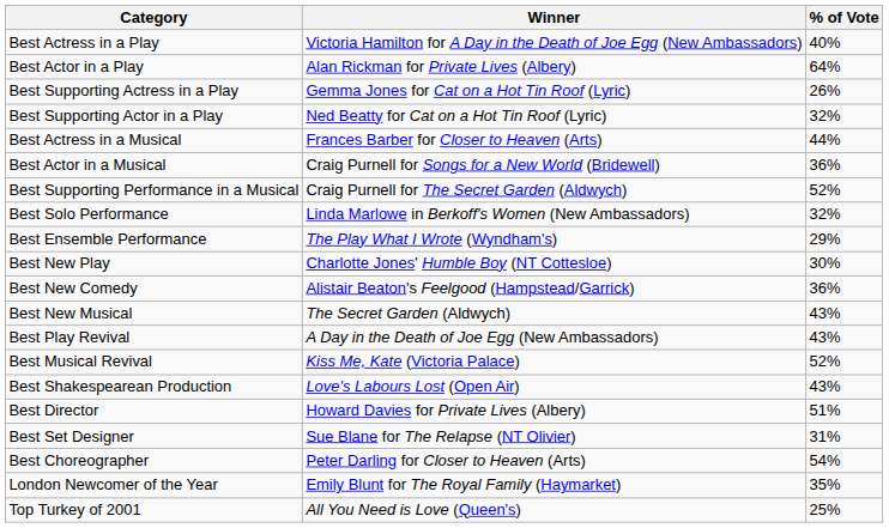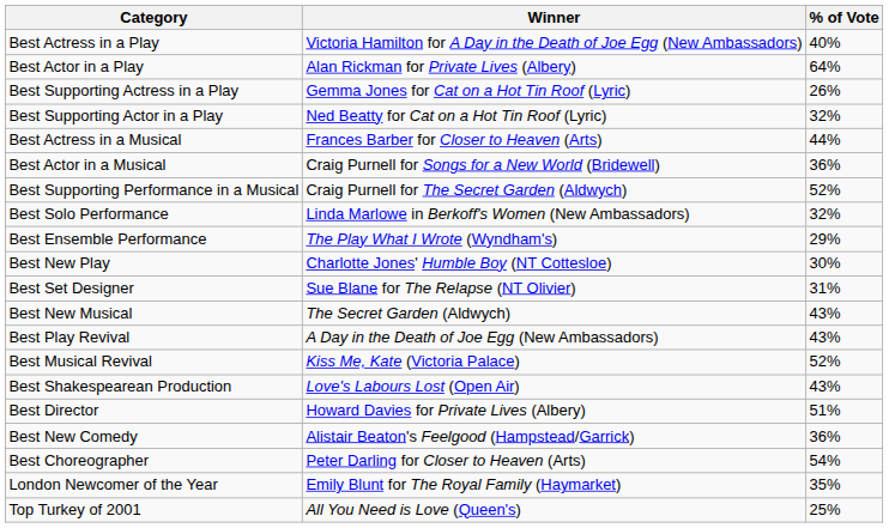 <table class="wikitable">
 <tr>
 <th>Category</th>
 <th>Winner</th>
 <th>% of Vote</th>
 </tr>
 <tr>
 <td>Best Actress in a Play</td>
 <td><a href='#'>Victoria Hamilton</a> for <em><a href='#'>A Day in the Death of Joe Egg</a></em> (<a href='#'>New Ambassadors</a>)</td>
 <td>40%</td>
 </tr>
 <tr>
 <td>Best Actor in a Play</td>
 <td><a href='#'>Alan Rickman</a> for <em><a href='#'>Private Lives</a></em> (<a href='#'>Albery</a>)</td>
 <td>64%</td>
 </tr>
 <tr>
 <td>Best Supporting Actress in a Play</td>
 <td><a href='#'>Gemma Jones</a> for <em><a href='#'>Cat on a Hot Tin Roof</a></em> (<a href='#'>Lyric</a>)</td>
 <td>26%</td>
 </tr>
 <tr>
 <td>Best Supporting Actor in a Play</td>
 <td><a href='#'>Ned Beatty</a> for <em>Cat on a Hot Tin Roof</em> (Lyric)</td>
 <td>32%</td>
 </tr>
 <tr>
 <td>Best Actress in a Musical</td>
 <td><a href='#'>Frances Barber</a> for <em><a href='#'>Closer to Heaven</a></em> (<a href='#'>Arts</a>)</td>
 <td>44%</td>
 </tr>
 <tr>
 <td>Best Actor in a Musical</td>
 <td>Craig Purnell for <em><a href='#'>Songs for a New World</a></em> (<a href='#'>Bridewell</a>)</td>
 <td>36%</td>
 </tr>
 <tr>
 <td>Best Supporting Performance in a Musical</td>
 <td>Craig Purnell for <em><a href='#'>The Secret Garden</a></em> (<a href='#'>Aldwych</a>)</td>
 <td>52%</td>
 </tr>
 <tr>
 <td>Best Solo Performance</td>
 <td><a href='#'>Linda Marlowe</a> in <em>Berkoff's Women</em> (New Ambassadors)</td>
 <td>32%</td>
 </tr>
 <tr>
 <td>Best Ensemble Performance</td>
 <td><em><a href='#'>The Play What I Wrote</a></em> (<a href='#'>Wyndham's</a>)</td>
 <td>29%</td>
 </tr>
 <tr>
 <td>Best New Play</td>
 <td><a href='#'>Charlotte Jones</a>' <em><a href='#'>Humble Boy</a></em> (<a href='#'>NT Cottesloe</a>)</td>
 <td>30%</td>
 </tr>
 <tr>
-<td>Best New Comedy</td>
-<td><a href='#'>Alistair Beaton</a>'s <em>Feelgood</em> (<a href='#'>Hampstead</a>/<a href='#'>Garrick</a>)</td>
-<td>36%</td>
+<td>Best Set Designer</td>
+<td><a href='#'>Sue Blane</a> for <em>The Relapse</em> (<a href='#'>NT Olivier</a>)</td>
+<td>31%</td>
 </tr>
 <tr>
 <td>Best New Musical</td>
 <td><em>The Secret Garden</em> (Aldwych)</td>
 <td>43%</td>
 </tr>
 <tr>
 <td>Best Play Revival</td>
 <td><em>A Day in the Death of Joe Egg</em> (New Ambassadors)</td>
 <td>43%</td>
 </tr>
 <tr>
 <td>Best Musical Revival</td>
 <td><em><a href='#'>Kiss Me, Kate</a></em> (<a href='#'>Victoria Palace</a>)</td>
 <td>52%</td>
 </tr>
 <tr>
 <td>Best Shakespearean Production</td>
 <td><em><a href='#'>Love's Labours Lost</a></em> (<a href='#'>Open Air</a>)</td>
 <td>43%</td>
 </tr>
 <tr>
 <td>Best Director</td>
 <td><a href='#'>Howard Davies</a> for <em>Private Lives</em> (Albery)</td>
 <td>51%</td>
 </tr>
 <tr>
-<td>Best Set Designer</td>
-<td><a href='#'>Sue Blane</a> for <em>The Relapse</em> (<a href='#'>NT Olivier</a>)</td>
-<td>31%</td>
+<td>Best New Comedy</td>
+<td><a href='#'>Alistair Beaton</a>'s <em>Feelgood</em> (<a href='#'>Hampstead</a>/<a href='#'>Garrick</a>)</td>
+<td>36%</td>
 </tr>
 <tr>
 <td>Best Choreographer</td>
 <td><a href='#'>Peter Darling</a> for <em>Closer to Heaven</em> (Arts)</td>
 <td>54%</td>
 </tr>
 <tr>
 <td>London Newcomer of the Year</td>
 <td><a href='#'>Emily Blunt</a> for <em>The Royal Family</em> (<a href='#'>Haymarket</a>)</td>
 <td>35%</td>
 </tr>
 <tr>
 <td>Top Turkey of 2001</td>
 <td><em>All You Need is Love</em> (<a href='#'>Queen's</a>)</td>
 <td>25%</td>
 </tr>
 </table>
